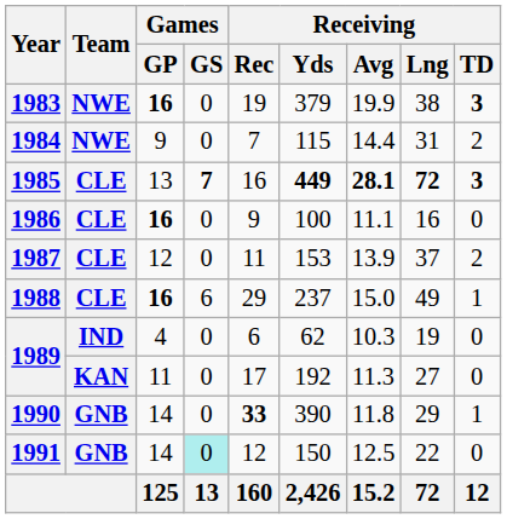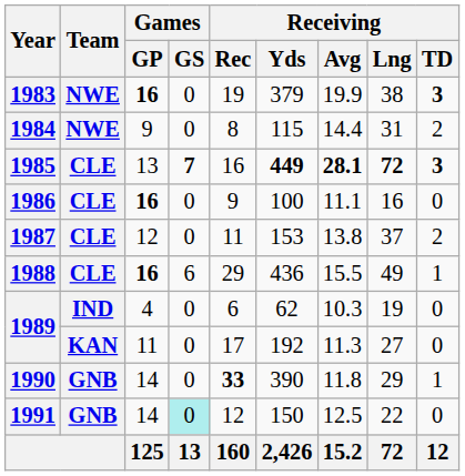 <table class="wikitable" style="text-align:center">
 <tr>
 <th rowspan="2">Year</th>
 <th rowspan="2">Team</th>
 <th colspan="2">Games</th>
 <th colspan="5">Receiving</th>
 </tr>
 <tr>
 <th>GP</th>
 <th>GS</th>
 <th>Rec</th>
 <th>Yds</th>
 <th>Avg</th>
 <th>Lng</th>
 <th>TD</th>
 </tr>
 <tr>
 <th><a href='#'>1983</a></th>
 <th><a href='#'>NWE</a></th>
 <td><strong>16</strong></td>
 <td>0</td>
 <td>19</td>
 <td>379</td>
 <td>19.9</td>
 <td>38</td>
 <td><strong>3</strong></td>
 </tr>
 <tr>
 <th><a href='#'>1984</a></th>
 <th><a href='#'>NWE</a></th>
 <td>9</td>
 <td>0</td>
-<td>7</td>
+<td>8</td>
 <td>115</td>
 <td>14.4</td>
 <td>31</td>
 <td>2</td>
 </tr>
 <tr>
 <th><a href='#'>1985</a></th>
 <th><a href='#'>CLE</a></th>
 <td>13</td>
 <td><strong>7</strong></td>
 <td>16</td>
 <td><strong>449</strong></td>
 <td><strong>28.1</strong></td>
 <td><strong>72</strong></td>
 <td><strong>3</strong></td>
 </tr>
 <tr>
 <th><a href='#'>1986</a></th>
 <th><a href='#'>CLE</a></th>
 <td><strong>16</strong></td>
 <td>0</td>
 <td>9</td>
 <td>100</td>
 <td>11.1</td>
 <td>16</td>
 <td>0</td>
 </tr>
 <tr>
 <th><a href='#'>1987</a></th>
 <th><a href='#'>CLE</a></th>
 <td>12</td>
 <td>0</td>
 <td>11</td>
 <td>153</td>
-<td>13.9</td>
+<td>13.8</td>
 <td>37</td>
 <td>2</td>
 </tr>
 <tr>
 <th><a href='#'>1988</a></th>
 <th><a href='#'>CLE</a></th>
 <td><strong>16</strong></td>
 <td>6</td>
 <td>29</td>
-<td>237</td>
-<td>15.0</td>
+<td>436</td>
+<td>15.5</td>
 <td>49</td>
 <td>1</td>
 </tr>
 <tr>
 <th rowspan="2"><a href='#'>1989</a></th>
 <th><a href='#'>IND</a></th>
 <td>4</td>
 <td>0</td>
 <td>6</td>
 <td>62</td>
 <td>10.3</td>
 <td>19</td>
 <td>0</td>
 </tr>
 <tr>
 <th><a href='#'>KAN</a></th>
 <td>11</td>
 <td>0</td>
 <td>17</td>
 <td>192</td>
 <td>11.3</td>
 <td>27</td>
 <td>0</td>
 </tr>
 <tr>
 <th><a href='#'>1990</a></th>
 <th><a href='#'>GNB</a></th>
 <td>14</td>
 <td>0</td>
 <td><strong>33</strong></td>
 <td>390</td>
 <td>11.8</td>
 <td>29</td>
 <td>1</td>
 </tr>
 <tr>
 <th><a href='#'>1991</a></th>
 <th><a href='#'>GNB</a></th>
 <td>14</td>
 <td style="background: paleturquoise;">0</td>
 <td>12</td>
 <td>150</td>
 <td>12.5</td>
 <td>22</td>
 <td>0</td>
 </tr>
 <tr>
 <th colspan="2"></th>
 <th>125</th>
 <th>13</th>
 <th>160</th>
 <th>2,426</th>
 <th>15.2</th>
 <th>72</th>
 <th>12</th>
 </tr>
 </table>
